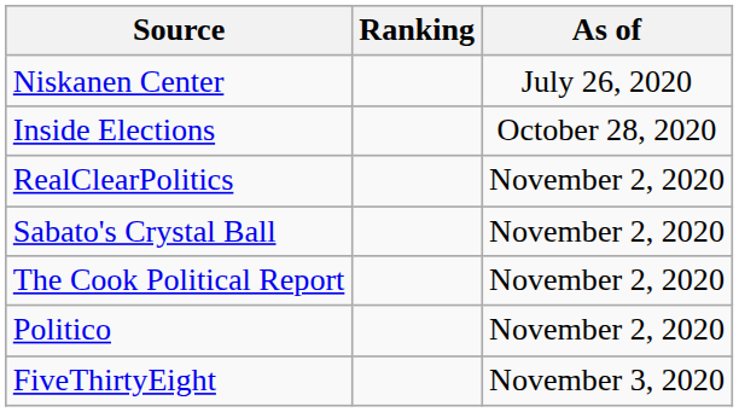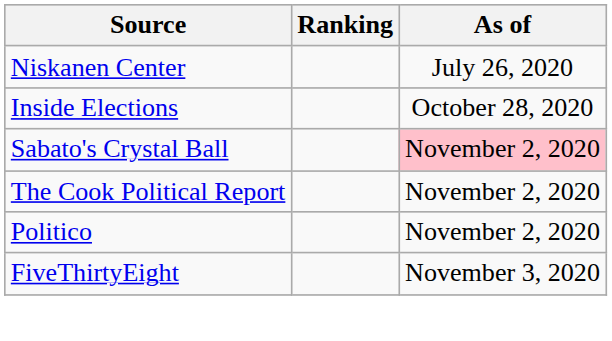 <table class="wikitable floatright" style="text-align:center">
 <tr>
 <th>Source</th>
 <th>Ranking</th>
 <th>As of</th>
 </tr>
 <tr>
 <td style="text-align:left"><a href='#'>Niskanen Center</a></td>
 <td></td>
 <td>July 26, 2020</td>
 </tr>
 <tr>
 <td style="text-align:left"><a href='#'>Inside Elections</a></td>
 <td></td>
 <td>October 28, 2020</td>
 </tr>
 <tr>
-<td style="text-align:left"><a href='#'>RealClearPolitics</a></td>
-<td></td>
-<td>November 2, 2020</td>
-</tr>
-<tr>
 <td style="text-align:left"><a href='#'>Sabato's Crystal Ball</a></td>
 <td></td>
-<td>November 2, 2020</td>
+<td style="background: pink;">November 2, 2020</td>
 </tr>
 <tr>
 <td style="text-align:left"><a href='#'>The Cook Political Report</a></td>
 <td></td>
 <td>November 2, 2020</td>
 </tr>
 <tr>
 <td style="text-align:left"><a href='#'>Politico</a></td>
 <td></td>
 <td>November 2, 2020</td>
 </tr>
 <tr>
 <td style="text-align:left"><a href='#'>FiveThirtyEight</a></td>
 <td></td>
 <td>November 3, 2020</td>
 </tr>
 </table>
